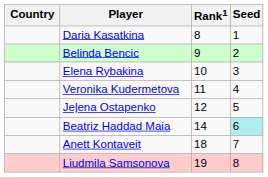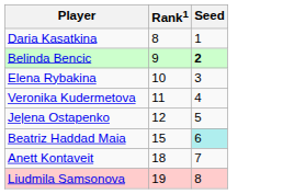 <table class="sortable wikitable">
 <tr>
-<th width="70">Country</th>
 <th width="175">Player</th>
 <th>Rank<sup>1</sup></th>
 <th>Seed</th>
 </tr>
 <tr>
-<td></td>
 <td><a href='#'>Daria Kasatkina</a></td>
 <td>8</td>
 <td>1</td>
 </tr>
 <tr style="background:#cfc;">
-<td></td>
 <td><a href='#'>Belinda Bencic</a></td>
 <td>9</td>
-<td>2</td>
+<td><strong>2</strong></td>
 </tr>
 <tr>
-<td></td>
 <td><a href='#'>Elena Rybakina</a></td>
 <td>10</td>
 <td>3</td>
 </tr>
 <tr>
-<td></td>
 <td><a href='#'>Veronika Kudermetova</a></td>
 <td>11</td>
 <td>4</td>
 </tr>
 <tr>
-<td></td>
 <td><a href='#'>Jeļena Ostapenko</a></td>
 <td>12</td>
 <td>5</td>
 </tr>
 <tr>
-<td></td>
 <td><a href='#'>Beatriz Haddad Maia</a></td>
-<td>14</td>
+<td>15</td>
 <td style="background: paleturquoise;">6</td>
 </tr>
 <tr>
-<td></td>
 <td><a href='#'>Anett Kontaveit</a></td>
 <td>18</td>
 <td>7</td>
 </tr>
 <tr style="background:#fcc;">
-<td></td>
 <td><a href='#'>Liudmila Samsonova</a></td>
 <td>19</td>
 <td>8</td>
 </tr>
 </table>
